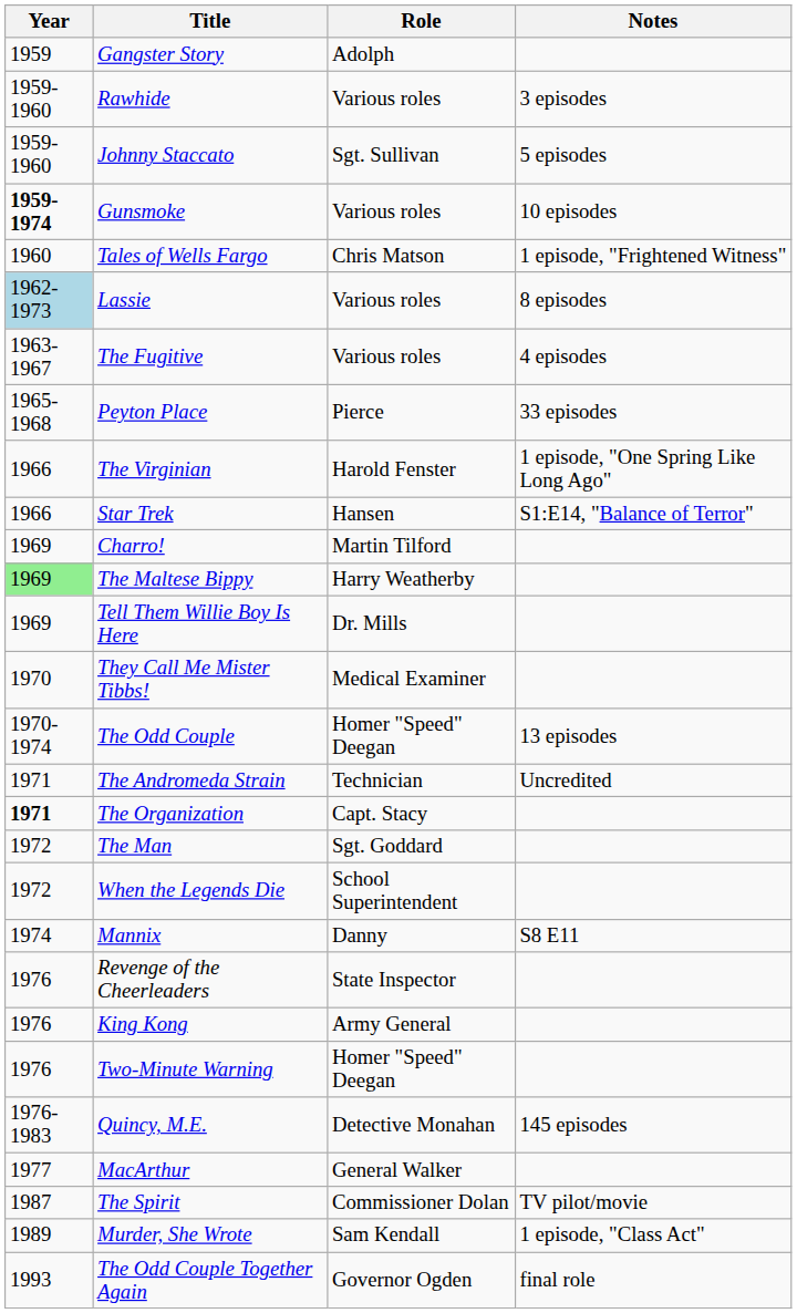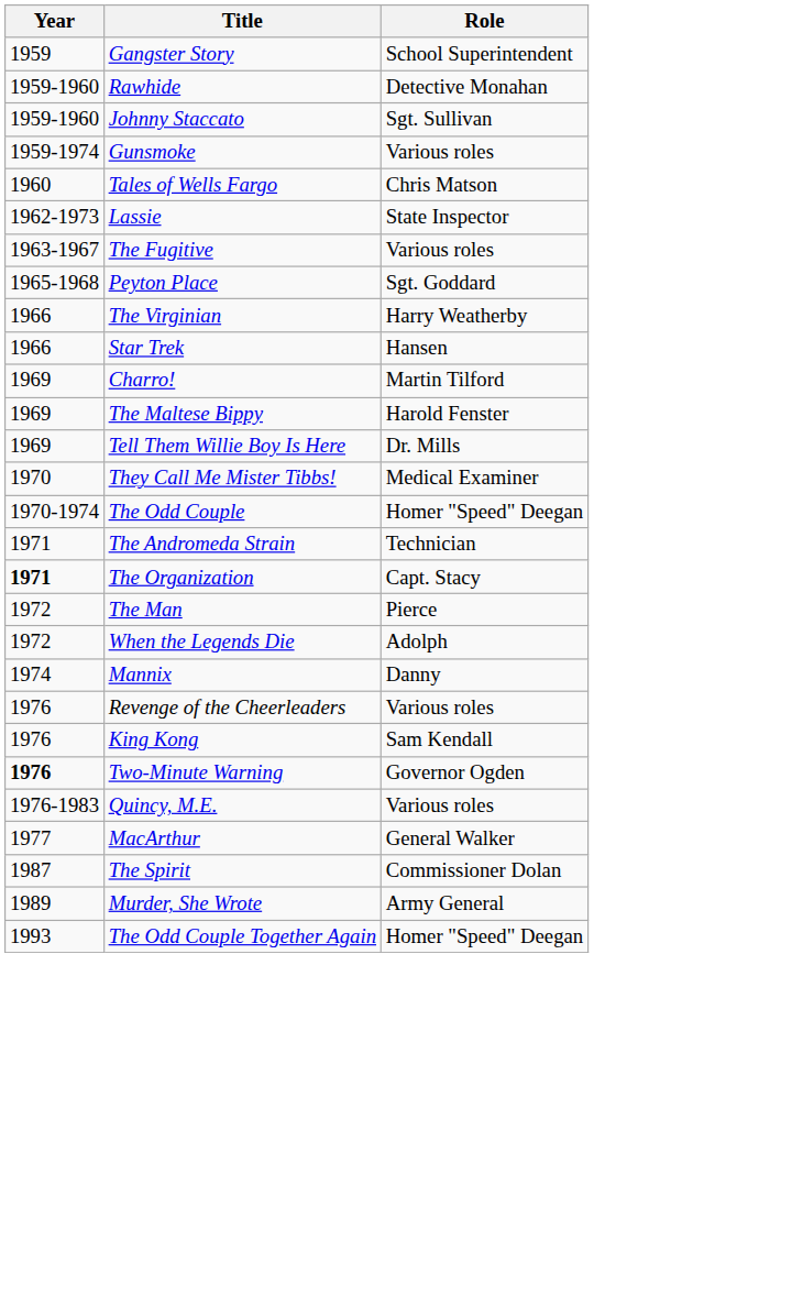 <table class="wikitable">
 <tr>
 <th>Year</th>
 <th>Title</th>
 <th>Role</th>
-<th>Notes</th>
 </tr>
 <tr>
 <td>1959</td>
 <td><em><a href='#'>Gangster Story</a></em></td>
-<td>Adolph</td>
-<td></td>
+<td>School Superintendent</td>
 </tr>
 <tr>
 <td>1959-1960</td>
 <td><em><a href='#'>Rawhide</a></em></td>
-<td>Various roles</td>
-<td>3 episodes</td>
+<td>Detective Monahan</td>
 </tr>
 <tr>
 <td>1959-1960</td>
 <td><em><a href='#'>Johnny Staccato</a></em></td>
 <td>Sgt. Sullivan</td>
-<td>5 episodes</td>
 </tr>
 <tr>
-<td><strong>1959-1974</strong></td>
+<td>1959-1974</td>
 <td><em><a href='#'>Gunsmoke</a></em></td>
 <td>Various roles</td>
-<td>10 episodes</td>
 </tr>
 <tr>
 <td>1960</td>
 <td><em><a href='#'>Tales of Wells Fargo</a></em></td>
 <td>Chris Matson</td>
-<td>1 episode, "Frightened Witness"</td>
 </tr>
 <tr>
-<td style="background: lightblue;">1962-1973</td>
+<td>1962-1973</td>
 <td><em><a href='#'>Lassie</a></em></td>
-<td>Various roles</td>
-<td>8 episodes</td>
+<td>State Inspector</td>
 </tr>
 <tr>
 <td>1963-1967</td>
 <td><em><a href='#'>The Fugitive</a></em></td>
 <td>Various roles</td>
-<td>4 episodes</td>
 </tr>
 <tr>
 <td>1965-1968</td>
 <td><em><a href='#'>Peyton Place</a></em></td>
-<td>Pierce</td>
-<td>33 episodes</td>
+<td>Sgt. Goddard</td>
 </tr>
 <tr>
 <td>1966</td>
 <td><em><a href='#'>The Virginian</a></em></td>
-<td>Harold Fenster</td>
-<td>1 episode, "One Spring Like Long Ago"</td>
+<td>Harry Weatherby</td>
 </tr>
 <tr>
 <td>1966</td>
 <td><em><a href='#'>Star Trek</a></em></td>
 <td>Hansen</td>
-<td>S1:E14, "<a href='#'>Balance of Terror</a>"</td>
 </tr>
 <tr>
 <td>1969</td>
 <td><em><a href='#'>Charro!</a></em></td>
 <td>Martin Tilford</td>
-<td></td>
 </tr>
 <tr>
-<td style="background: lightgreen;">1969</td>
+<td>1969</td>
 <td><em><a href='#'>The Maltese Bippy</a></em></td>
-<td>Harry Weatherby</td>
-<td></td>
+<td>Harold Fenster</td>
 </tr>
 <tr>
 <td>1969</td>
 <td><em><a href='#'>Tell Them Willie Boy Is Here</a></em></td>
 <td>Dr. Mills</td>
-<td></td>
 </tr>
 <tr>
 <td>1970</td>
 <td><em><a href='#'>They Call Me Mister Tibbs!</a></em></td>
 <td>Medical Examiner</td>
-<td></td>
 </tr>
 <tr>
 <td>1970-1974</td>
 <td><em><a href='#'>The Odd Couple</a></em></td>
 <td>Homer "Speed" Deegan</td>
-<td>13 episodes</td>
 </tr>
 <tr>
 <td>1971</td>
 <td><em><a href='#'>The Andromeda Strain</a></em></td>
 <td>Technician</td>
-<td>Uncredited</td>
 </tr>
 <tr>
 <td><strong>1971</strong></td>
 <td><em><a href='#'>The Organization</a></em></td>
 <td>Capt. Stacy</td>
-<td></td>
 </tr>
 <tr>
 <td>1972</td>
 <td><em><a href='#'>The Man</a></em></td>
-<td>Sgt. Goddard</td>
-<td></td>
+<td>Pierce</td>
 </tr>
 <tr>
 <td>1972</td>
 <td><em><a href='#'>When the Legends Die</a></em></td>
-<td>School Superintendent</td>
-<td></td>
+<td>Adolph</td>
 </tr>
 <tr>
 <td>1974</td>
 <td><em><a href='#'>Mannix</a></em></td>
 <td>Danny</td>
-<td>S8 E11</td>
 </tr>
 <tr>
 <td>1976</td>
 <td><em>Revenge of the Cheerleaders</em></td>
-<td>State Inspector</td>
-<td></td>
+<td>Various roles</td>
 </tr>
 <tr>
 <td>1976</td>
 <td><em><a href='#'>King Kong</a></em></td>
-<td>Army General</td>
-<td></td>
+<td>Sam Kendall</td>
 </tr>
 <tr>
-<td>1976</td>
+<td><strong>1976</strong></td>
 <td><em><a href='#'>Two-Minute Warning</a></em></td>
-<td>Homer "Speed" Deegan</td>
-<td></td>
+<td>Governor Ogden</td>
 </tr>
 <tr>
 <td>1976-1983</td>
 <td><em><a href='#'>Quincy, M.E.</a></em></td>
-<td>Detective Monahan</td>
-<td>145 episodes</td>
+<td>Various roles</td>
 </tr>
 <tr>
 <td>1977</td>
 <td><em><a href='#'>MacArthur</a></em></td>
 <td>General Walker</td>
-<td></td>
 </tr>
 <tr>
 <td>1987</td>
 <td><em><a href='#'>The Spirit</a></em></td>
 <td>Commissioner Dolan</td>
-<td>TV pilot/movie</td>
 </tr>
 <tr>
 <td>1989</td>
 <td><em><a href='#'>Murder, She Wrote</a></em></td>
-<td>Sam Kendall</td>
-<td>1 episode, "Class Act"</td>
+<td>Army General</td>
 </tr>
 <tr>
 <td>1993</td>
 <td><em><a href='#'>The Odd Couple Together Again</a></em></td>
-<td>Governor Ogden</td>
-<td>final role</td>
+<td>Homer "Speed" Deegan</td>
 </tr>
 </table>
